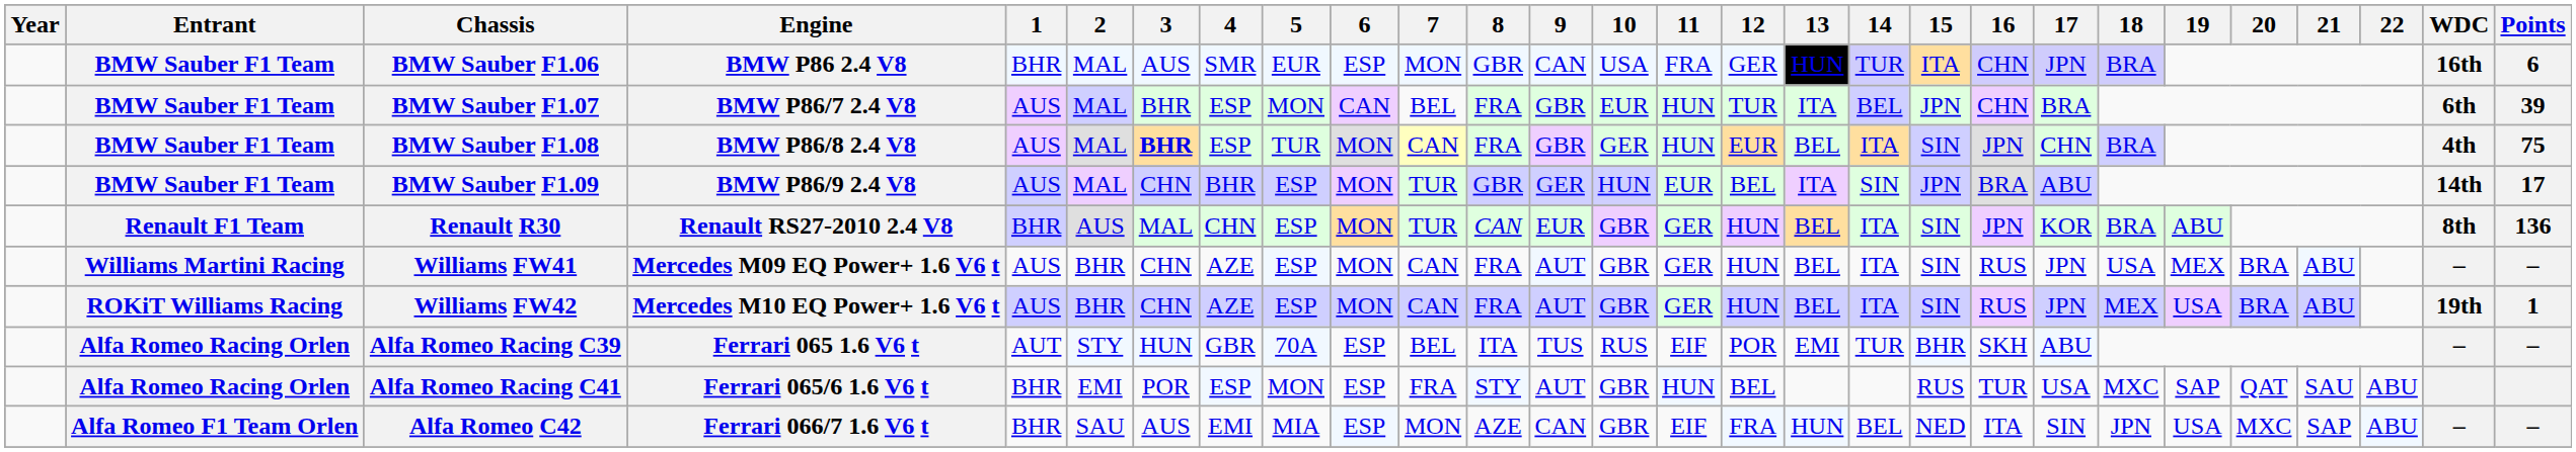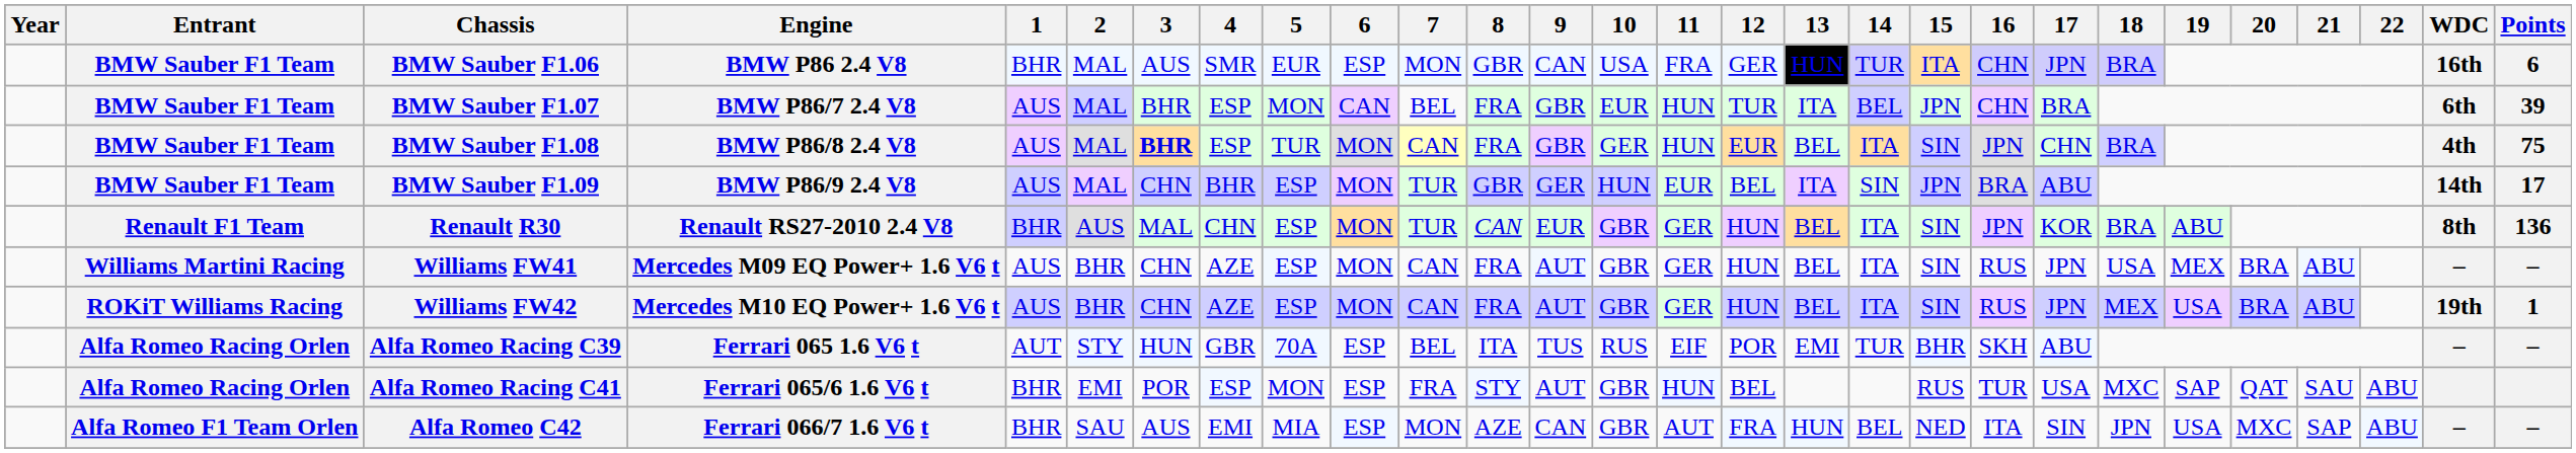 <table class="wikitable" style="text-align:center; font-size:85%">
 <tr>
 <th>Year</th>
 <th>Entrant</th>
 <th>Chassis</th>
 <th>Engine</th>
 <th>1</th>
 <th>2</th>
 <th>3</th>
 <th>4</th>
 <th>5</th>
 <th>6</th>
 <th>7</th>
 <th>8</th>
 <th>9</th>
 <th>10</th>
 <th>11</th>
 <th>12</th>
 <th>13</th>
 <th>14</th>
 <th>15</th>
 <th>16</th>
 <th>17</th>
 <th>18</th>
 <th>19</th>
 <th>20</th>
 <th>21</th>
 <th>22</th>
 <th>WDC</th>
 <th><a href='#'>Points</a></th>
 </tr>
 <tr>
 <td></td>
 <th><a href='#'>BMW Sauber F1 Team</a></th>
 <th><a href='#'>BMW Sauber</a> <a href='#'>F1.06</a></th>
 <th><a href='#'>BMW</a> P86 2.4 <a href='#'>V8</a></th>
 <td style="background-color:#F0F8FF"><a href='#'>BHR</a><br></td>
 <td style="background-color:#F0F8FF"><a href='#'>MAL</a><br></td>
 <td style="background-color:#F0F8FF"><a href='#'>AUS</a><br></td>
 <td style="background-color:#F0F8FF"><a href='#'>SMR</a><br></td>
 <td style="background-color:#F0F8FF"><a href='#'>EUR</a><br></td>
 <td style="background-color:#F0F8FF"><a href='#'>ESP</a><br></td>
 <td style="background-color:#F0F8FF"><a href='#'>MON</a><br></td>
 <td style="background-color:#F0F8FF"><a href='#'>GBR</a><br></td>
 <td style="background-color:#F0F8FF"><a href='#'>CAN</a><br></td>
 <td style="background-color:#F0F8FF"><a href='#'>USA</a><br></td>
 <td style="background-color:#F0F8FF"><a href='#'>FRA</a><br></td>
 <td style="background-color:#F0F8FF"><a href='#'>GER</a><br></td>
 <td style="background:#000000; color:white"><a href='#'><span>HUN</span></a><br></td>
 <td style="background-color:#CFCCFC"><a href='#'>TUR</a><br></td>
 <td style="background-color:#FFDF9F"><a href='#'>ITA</a><br></td>
 <td style="background-color:#CFCCFC"><a href='#'>CHN</a><br></td>
 <td style="background-color:#CFCCFC"><a href='#'>JPN</a><br></td>
 <td style="background-color:#CFCCFC"><a href='#'>BRA</a><br></td>
 <td colspan=4></td>
 <th>16th</th>
 <th>6</th>
 </tr>
 <tr>
 <td></td>
 <th><a href='#'>BMW Sauber F1 Team</a></th>
 <th><a href='#'>BMW Sauber</a> <a href='#'>F1.07</a></th>
 <th><a href='#'>BMW</a> P86/7 2.4 <a href='#'>V8</a></th>
 <td style="background-color:#EFCFFF"><a href='#'>AUS</a><br></td>
 <td style="background-color:#CFCFFF"><a href='#'>MAL</a><br></td>
 <td style="background-color:#DFFFDF"><a href='#'>BHR</a><br></td>
 <td style="background-color:#DFFFDF"><a href='#'>ESP</a><br></td>
 <td style="background-color:#DFFFDF"><a href='#'>MON</a><br></td>
 <td style="background-color:#EFCFFF"><a href='#'>CAN</a><br></td>
 <td><a href='#'>BEL</a></td>
 <td style="background-color:#DFFFDF"><a href='#'>FRA</a><br></td>
 <td style="background-color:#DFFFDF"><a href='#'>GBR</a><br></td>
 <td style="background-color:#DFFFDF"><a href='#'>EUR</a><br></td>
 <td style="background-color:#DFFFDF"><a href='#'>HUN</a><br></td>
 <td style="background-color:#DFFFDF"><a href='#'>TUR</a><br></td>
 <td style="background-color:#DFFFDF"><a href='#'>ITA</a><br></td>
 <td style="background-color:#CFCFFF"><a href='#'>BEL</a><br></td>
 <td style="background-color:#DFFFDF"><a href='#'>JPN</a><br></td>
 <td style="background-color:#EFCFFF"><a href='#'>CHN</a><br></td>
 <td style="background-color:#DFFFDF"><a href='#'>BRA</a><br></td>
 <td colspan=5></td>
 <th>6th</th>
 <th>39</th>
 </tr>
 <tr>
 <td></td>
 <th><a href='#'>BMW Sauber F1 Team</a></th>
 <th><a href='#'>BMW Sauber</a> <a href='#'>F1.08</a></th>
 <th><a href='#'>BMW</a> P86/8 2.4 <a href='#'>V8</a></th>
 <td style="background-color:#EFCFFF"><a href='#'>AUS</a><br></td>
 <td style="background-color:#DFDFDF"><a href='#'>MAL</a><br></td>
 <td style="background-color:#FFDF9F"><strong><a href='#'>BHR</a></strong><br></td>
 <td style="background-color:#DFFFDF"><a href='#'>ESP</a><br></td>
 <td style="background-color:#DFFFDF"><a href='#'>TUR</a><br></td>
 <td style="background-color:#DFDFDF"><a href='#'>MON</a><br></td>
 <td style="background-color:#FFFFBF"><a href='#'>CAN</a><br></td>
 <td style="background-color:#DFFFDF"><a href='#'>FRA</a><br></td>
 <td style="background-color:#EFCFFF"><a href='#'>GBR</a><br></td>
 <td style="background-color:#DFFFDF"><a href='#'>GER</a><br></td>
 <td style="background-color:#DFFFDF"><a href='#'>HUN</a><br></td>
 <td style="background-color:#FFDF9F"><a href='#'>EUR</a><br></td>
 <td style="background-color:#DFFFDF"><a href='#'>BEL</a><br></td>
 <td style="background-color:#FFDF9F"><a href='#'>ITA</a><br></td>
 <td style="background-color:#CFCFFF"><a href='#'>SIN</a><br></td>
 <td style="background-color:#DFDFDF"><a href='#'>JPN</a><br></td>
 <td style="background-color:#DFFFDF"><a href='#'>CHN</a><br></td>
 <td style="background-color:#CFCFFF"><a href='#'>BRA</a><br></td>
 <td colspan=4></td>
 <th>4th</th>
 <th>75</th>
 </tr>
 <tr>
 <td></td>
 <th><a href='#'>BMW Sauber F1 Team</a></th>
 <th><a href='#'>BMW Sauber</a> <a href='#'>F1.09</a></th>
 <th><a href='#'>BMW</a> P86/9 2.4 <a href='#'>V8</a></th>
 <td style="background-color:#CFCFFF"><a href='#'>AUS</a><br></td>
 <td style="background-color:#EFCFFF"><a href='#'>MAL</a><br></td>
 <td style="background-color:#CFCFFF"><a href='#'>CHN</a><br></td>
 <td style="background-color:#CFCFFF"><a href='#'>BHR</a><br></td>
 <td style="background-color:#CFCFFF"><a href='#'>ESP</a><br></td>
 <td style="background-color:#EFCFFF"><a href='#'>MON</a><br></td>
 <td style="background-color:#DFFFDF"><a href='#'>TUR</a><br></td>
 <td style="background-color:#CFCFFF"><a href='#'>GBR</a><br></td>
 <td style="background-color:#CFCFFF"><a href='#'>GER</a><br></td>
 <td style="background-color:#CFCFFF"><a href='#'>HUN</a><br></td>
 <td style="background-color:#DFFFDF"><a href='#'>EUR</a><br></td>
 <td style="background-color:#DFFFDF"><a href='#'>BEL</a><br></td>
 <td style="background-color:#EFCFFF"><a href='#'>ITA</a><br></td>
 <td style="background-color:#DFFFDF"><a href='#'>SIN</a><br></td>
 <td style="background-color:#CFCFFF"><a href='#'>JPN</a><br></td>
 <td style="background-color:#DFDFDF"><a href='#'>BRA</a><br></td>
 <td style="background-color:#CFCFFF"><a href='#'>ABU</a><br></td>
 <td colspan=5></td>
 <th>14th</th>
 <th>17</th>
 </tr>
 <tr>
 <td></td>
 <th><a href='#'>Renault F1 Team</a></th>
 <th><a href='#'>Renault</a> <a href='#'>R30</a></th>
 <th><a href='#'>Renault</a> RS27-2010 2.4 <a href='#'>V8</a></th>
 <td style="background-color:#CFCFFF"><a href='#'>BHR</a><br></td>
 <td style="background-color:#DFDFDF"><a href='#'>AUS</a><br></td>
 <td style="background-color:#DFFFDF"><a href='#'>MAL</a><br></td>
 <td style="background-color:#DFFFDF"><a href='#'>CHN</a><br></td>
 <td style="background-color:#DFFFDF"><a href='#'>ESP</a><br></td>
 <td style="background-color:#FFDF9F"><a href='#'>MON</a><br></td>
 <td style="background-color:#DFFFDF"><a href='#'>TUR</a><br></td>
 <td style="background-color:#DFFFDF"><em><a href='#'>CAN</a></em><br></td>
 <td style="background-color:#DFFFDF"><a href='#'>EUR</a><br></td>
 <td style="background-color:#EFCFFF"><a href='#'>GBR</a><br></td>
 <td style="background-color:#DFFFDF"><a href='#'>GER</a><br></td>
 <td style="background-color:#EFCFFF"><a href='#'>HUN</a><br></td>
 <td style="background-color:#FFDF9F"><a href='#'>BEL</a><br></td>
 <td style="background-color:#DFFFDF"><a href='#'>ITA</a><br></td>
 <td style="background-color:#DFFFDF"><a href='#'>SIN</a><br></td>
 <td style="background-color:#EFCFFF"><a href='#'>JPN</a><br></td>
 <td style="background-color:#DFFFDF"><a href='#'>KOR</a><br></td>
 <td style="background-color:#DFFFDF"><a href='#'>BRA</a><br></td>
 <td style="background-color:#DFFFDF"><a href='#'>ABU</a><br></td>
 <td colspan=3></td>
 <th>8th</th>
 <th>136</th>
 </tr>
 <tr>
 <td></td>
 <th><a href='#'>Williams Martini Racing</a></th>
 <th><a href='#'>Williams</a> <a href='#'>FW41</a></th>
 <th><a href='#'>Mercedes</a> M09 EQ Power+ 1.6 <a href='#'>V6</a> <a href='#'>t</a></th>
 <td><a href='#'>AUS</a></td>
 <td><a href='#'>BHR</a></td>
 <td><a href='#'>CHN</a></td>
 <td><a href='#'>AZE</a></td>
 <td style="background:#F1F8FF;"><a href='#'>ESP</a><br></td>
 <td><a href='#'>MON</a></td>
 <td><a href='#'>CAN</a></td>
 <td><a href='#'>FRA</a></td>
 <td style="background:#F1F8FF;"><a href='#'>AUT</a><br></td>
 <td><a href='#'>GBR</a></td>
 <td><a href='#'>GER</a></td>
 <td><a href='#'>HUN</a></td>
 <td><a href='#'>BEL</a></td>
 <td><a href='#'>ITA</a></td>
 <td><a href='#'>SIN</a></td>
 <td><a href='#'>RUS</a></td>
 <td><a href='#'>JPN</a></td>
 <td><a href='#'>USA</a></td>
 <td><a href='#'>MEX</a></td>
 <td><a href='#'>BRA</a></td>
 <td style="background:#F1F8FF;"><a href='#'>ABU</a><br></td>
 <td></td>
 <th>–</th>
 <th>–</th>
 </tr>
 <tr>
 <td></td>
 <th><a href='#'>ROKiT Williams Racing</a></th>
 <th><a href='#'>Williams</a> <a href='#'>FW42</a></th>
 <th nowrap><a href='#'>Mercedes</a> M10 EQ Power+ 1.6 <a href='#'>V6</a> <a href='#'>t</a></th>
 <td style="background:#CFCFFF"><a href='#'>AUS</a><br></td>
 <td style="background:#CFCFFF"><a href='#'>BHR</a><br></td>
 <td style="background:#CFCFFF"><a href='#'>CHN</a><br></td>
 <td style="background:#CFCFFF"><a href='#'>AZE</a><br></td>
 <td style="background:#CFCFFF"><a href='#'>ESP</a><br></td>
 <td style="background:#CFCFFF"><a href='#'>MON</a><br></td>
 <td style="background:#CFCFFF"><a href='#'>CAN</a><br></td>
 <td style="background:#CFCFFF"><a href='#'>FRA</a><br></td>
 <td style="background:#CFCFFF"><a href='#'>AUT</a><br></td>
 <td style="background:#CFCFFF"><a href='#'>GBR</a><br></td>
 <td style="background:#DFFFDF"><a href='#'>GER</a><br></td>
 <td style="background:#CFCFFF"><a href='#'>HUN</a><br></td>
 <td style="background:#CFCFFF"><a href='#'>BEL</a><br></td>
 <td style="background:#CFCFFF"><a href='#'>ITA</a><br></td>
 <td style="background:#CFCFFF"><a href='#'>SIN</a><br></td>
 <td style="background:#EFCFFF"><a href='#'>RUS</a><br></td>
 <td style="background:#CFCFFF"><a href='#'>JPN</a><br></td>
 <td style="background:#CFCFFF"><a href='#'>MEX</a><br></td>
 <td style="background:#EFCFFF"><a href='#'>USA</a><br></td>
 <td style="background:#CFCFFF"><a href='#'>BRA</a><br></td>
 <td style="background:#CFCFFF"><a href='#'>ABU</a><br></td>
 <td></td>
 <th>19th</th>
 <th>1</th>
 </tr>
 <tr>
 <td></td>
 <th><a href='#'>Alfa Romeo Racing Orlen</a></th>
 <th><a href='#'>Alfa Romeo Racing</a> <a href='#'>C39</a></th>
 <th><a href='#'>Ferrari</a> 065 1.6 <a href='#'>V6</a> <a href='#'>t</a></th>
 <td><a href='#'>AUT</a></td>
 <td style="background:#F1F8FF;"><a href='#'>STY</a><br></td>
 <td style="background:#F1F8FF;"><a href='#'>HUN</a><br></td>
 <td><a href='#'>GBR</a></td>
 <td style="background:#F1F8FF"><a href='#'>70A</a><br></td>
 <td><a href='#'>ESP</a></td>
 <td><a href='#'>BEL</a></td>
 <td><a href='#'>ITA</a></td>
 <td><a href='#'>TUS</a></td>
 <td><a href='#'>RUS</a></td>
 <td><a href='#'>EIF</a></td>
 <td><a href='#'>POR</a></td>
 <td><a href='#'>EMI</a></td>
 <td><a href='#'>TUR</a></td>
 <td style="background:#F1F8FF;"><a href='#'>BHR</a><br></td>
 <td><a href='#'>SKH</a></td>
 <td style="background:#F1F8FF;"><a href='#'>ABU</a><br></td>
 <td colspan=5></td>
 <th>–</th>
 <th>–</th>
 </tr>
 <tr>
 <td id=2021></td>
 <th nowrap><a href='#'>Alfa Romeo Racing Orlen</a></th>
 <th nowrap><a href='#'>Alfa Romeo Racing</a> <a href='#'>C41</a></th>
 <th nowrap><a href='#'>Ferrari</a> 065/6 1.6 <a href='#'>V6</a> <a href='#'>t</a></th>
 <td><a href='#'>BHR</a></td>
 <td><a href='#'>EMI</a></td>
 <td><a href='#'>POR</a></td>
 <td style="background:#F1F8FF;"><a href='#'>ESP</a><br></td>
 <td><a href='#'>MON</a></td>
 <td><a href='#'>ESP</a></td>
 <td><a href='#'>FRA</a></td>
 <td style="background:#F1F8FF;"><a href='#'>STY</a><br></td>
 <td><a href='#'>AUT</a></td>
 <td><a href='#'>GBR</a></td>
 <td style="background:#F1F8FF;"><a href='#'>HUN</a><br></td>
 <td><a href='#'>BEL</a></td>
 <td></td>
 <td></td>
 <td><a href='#'>RUS</a></td>
 <td><a href='#'>TUR</a></td>
 <td><a href='#'>USA</a></td>
 <td><a href='#'>MXC</a></td>
 <td><a href='#'>SAP</a></td>
 <td><a href='#'>QAT</a></td>
 <td><a href='#'>SAU</a></td>
 <td><a href='#'>ABU</a></td>
 <th></th>
 <th></th>
 </tr>
 <tr>
 <td id=2022R></td>
 <th nowrap><a href='#'>Alfa Romeo F1 Team Orlen</a></th>
 <th nowrap><a href='#'>Alfa Romeo</a> <a href='#'>C42</a></th>
 <th nowrap><a href='#'>Ferrari</a> 066/7 1.6 <a href='#'>V6</a> <a href='#'>t</a></th>
 <td><a href='#'>BHR</a></td>
 <td><a href='#'>SAU</a></td>
 <td><a href='#'>AUS</a></td>
 <td><a href='#'>EMI</a></td>
 <td><a href='#'>MIA</a></td>
 <td style="background:#F1F8FF;"><a href='#'>ESP</a><br></td>
 <td><a href='#'>MON</a></td>
 <td><a href='#'>AZE</a></td>
 <td><a href='#'>CAN</a></td>
 <td><a href='#'>GBR</a></td>
-<td><a href='#'>EIF</a></td>
+<td><a href='#'>AUT</a></td>
 <td style="background:#F1F8FF;"><a href='#'>FRA</a><br></td>
 <td style="background:#F1F8FF;"><a href='#'>HUN</a><br></td>
 <td><a href='#'>BEL</a></td>
 <td><a href='#'>NED</a></td>
 <td><a href='#'>ITA</a></td>
 <td><a href='#'>SIN</a></td>
 <td><a href='#'>JPN</a></td>
 <td><a href='#'>USA</a></td>
 <td><a href='#'>MXC</a></td>
 <td><a href='#'>SAP</a></td>
 <td style="background:#F1F8FF;"><a href='#'>ABU</a><br></td>
 <th>–</th>
 <th>–</th>
 </tr>
 </table>
